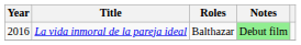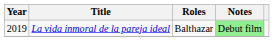 <table class="wikitable sortable">
 <tr>
 <th>Year</th>
 <th>Title</th>
 <th>Roles</th>
 <th>Notes</th>
 <th></th>
 </tr>
 <tr>
-<td>2016</td>
+<td>2019</td>
 <td><em><a href='#'>La vida inmoral de la pareja ideal</a></em></td>
 <td>Balthazar</td>
 <td style="background: lightgreen;">Debut film</td>
 <td></td>
 </tr>
 <tr>
 </tr>
 </table>
